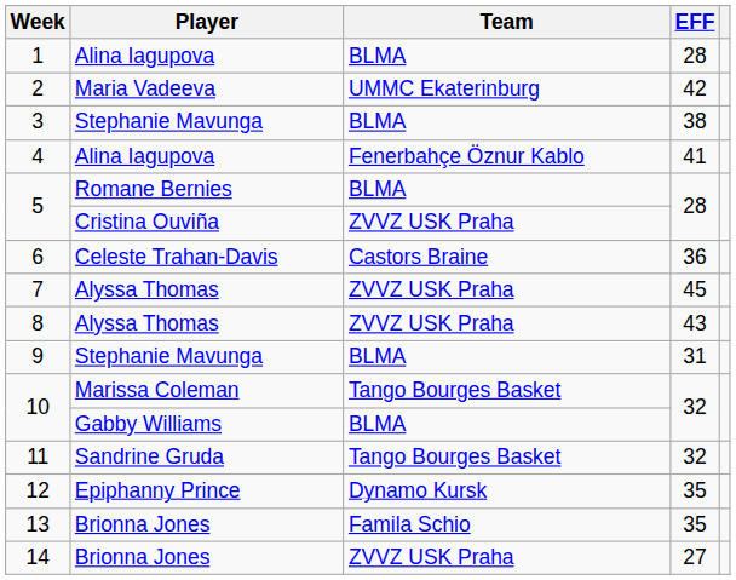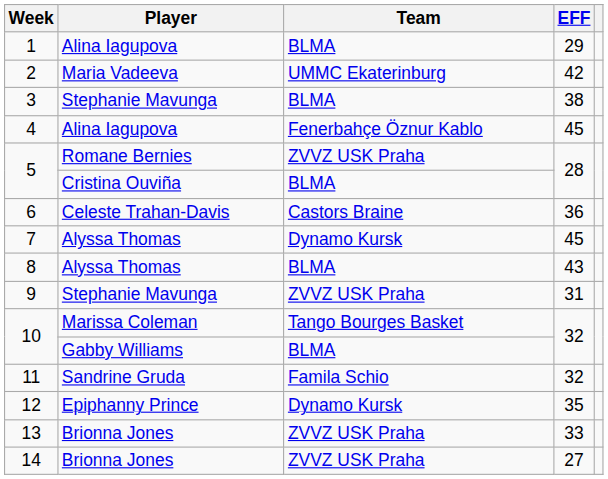 <table class="wikitable sortable" style="text-align: center;">
 <tr>
 <th>Week</th>
 <th style="width:200px;">Player</th>
 <th style="width:240px;">Team</th>
 <th><a href='#'>EFF</a></th>
 <th></th>
 </tr>
 <tr>
 <td>1</td>
 <td align=left> <a href='#'>Alina Iagupova</a></td>
 <td align=left> <a href='#'>BLMA</a></td>
-<td>28</td>
+<td>29</td>
 <td></td>
 </tr>
 <tr>
 <td>2</td>
 <td align=left> <a href='#'>Maria Vadeeva</a></td>
 <td align=left> <a href='#'>UMMC Ekaterinburg</a></td>
 <td>42</td>
 <td></td>
 </tr>
 <tr>
 <td>3</td>
 <td align=left> <a href='#'>Stephanie Mavunga</a></td>
 <td align=left> <a href='#'>BLMA</a></td>
 <td>38</td>
 <td></td>
 </tr>
 <tr>
 <td>4</td>
 <td align=left> <a href='#'>Alina Iagupova</a> </td>
 <td align=left> <a href='#'>Fenerbahçe Öznur Kablo</a></td>
-<td>41</td>
+<td>45</td>
 <td></td>
 </tr>
 <tr>
 <td rowspan=2>5</td>
 <td align=left> <a href='#'>Romane Bernies</a></td>
-<td align=left> <a href='#'>BLMA</a></td>
+<td align=left> <a href='#'>ZVVZ USK Praha</a></td>
 <td rowspan=2>28</td>
 <td rowspan=2></td>
 </tr>
 <tr>
 <td align=left> <a href='#'>Cristina Ouviña</a></td>
-<td align=left> <a href='#'>ZVVZ USK Praha</a></td>
+<td align=left> <a href='#'>BLMA</a></td>
 </tr>
 <tr>
 <td>6</td>
 <td align=left> <a href='#'>Celeste Trahan-Davis</a></td>
 <td align=left> <a href='#'>Castors Braine</a></td>
 <td>36</td>
 <td></td>
 </tr>
 <tr>
 <td>7</td>
 <td align=left> <a href='#'>Alyssa Thomas</a></td>
-<td align=left> <a href='#'>ZVVZ USK Praha</a></td>
+<td align=left> <a href='#'>Dynamo Kursk</a></td>
 <td>45</td>
 <td></td>
 </tr>
 <tr>
 <td>8</td>
 <td align=left> <a href='#'>Alyssa Thomas</a> </td>
-<td align=left> <a href='#'>ZVVZ USK Praha</a></td>
+<td align=left> <a href='#'>BLMA</a></td>
 <td>43</td>
 <td></td>
 </tr>
 <tr>
 <td>9</td>
 <td align=left> <a href='#'>Stephanie Mavunga</a> </td>
-<td align=left> <a href='#'>BLMA</a></td>
+<td align=left> <a href='#'>ZVVZ USK Praha</a></td>
 <td>31</td>
 <td></td>
 </tr>
 <tr>
 <td rowspan=2>10</td>
 <td align=left> <a href='#'>Marissa Coleman</a></td>
 <td align=left> <a href='#'>Tango Bourges Basket</a></td>
 <td rowspan=2>32</td>
 <td rowspan=2></td>
 </tr>
 <tr>
 <td align=left> <a href='#'>Gabby Williams</a></td>
 <td align=left> <a href='#'>BLMA</a></td>
 </tr>
 <tr>
 <td>11</td>
 <td align=left> <a href='#'>Sandrine Gruda</a></td>
-<td align=left> <a href='#'>Tango Bourges Basket</a></td>
+<td align=left> <a href='#'>Famila Schio</a></td>
 <td>32</td>
 <td></td>
 </tr>
 <tr>
 <td>12</td>
 <td align=left> <a href='#'>Epiphanny Prince</a></td>
 <td align=left> <a href='#'>Dynamo Kursk</a></td>
 <td>35</td>
 <td></td>
 </tr>
 <tr>
 <td>13</td>
 <td align=left> <a href='#'>Brionna Jones</a></td>
-<td align=left> <a href='#'>Famila Schio</a></td>
-<td>35</td>
+<td align=left> <a href='#'>ZVVZ USK Praha</a></td>
+<td>33</td>
 <td></td>
 </tr>
 <tr>
 <td>14</td>
 <td align=left> <a href='#'>Brionna Jones</a> </td>
 <td align=left> <a href='#'>ZVVZ USK Praha</a></td>
 <td>27</td>
 <td></td>
 </tr>
 </table>
